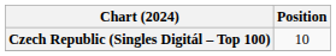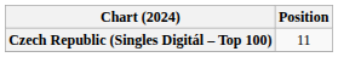 <table class="wikitable plainrowheaders" style="text-align:center">
 <tr>
 <th scope="col">Chart (2024)</th>
 <th scope="col">Position</th>
 </tr>
 <tr>
 <th scope="row">Czech Republic (Singles Digitál – Top 100)</th>
-<td>10</td>
+<td>11</td>
 </tr>
 <tr>
 </tr>
 </table>
